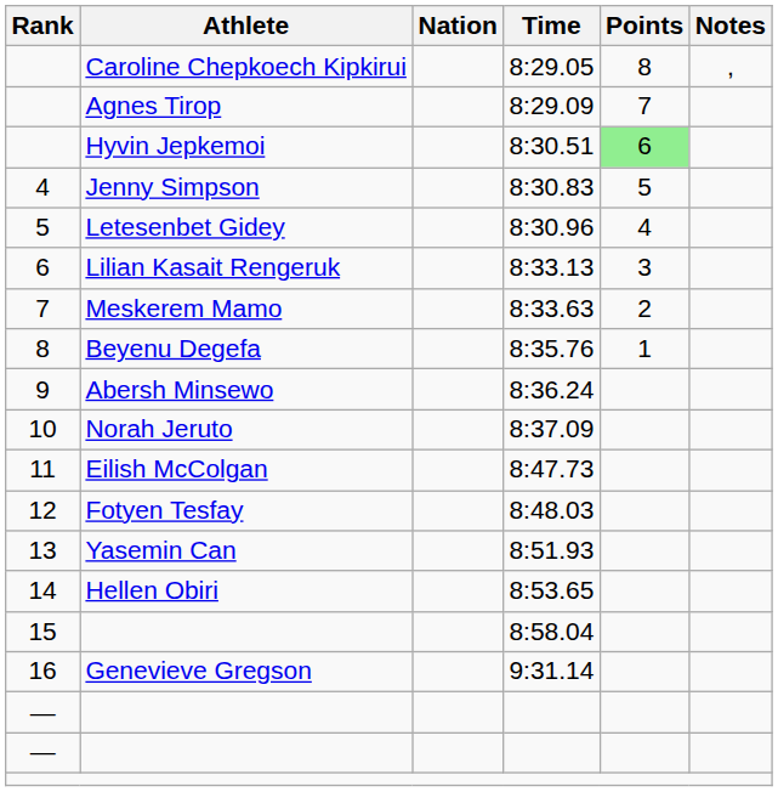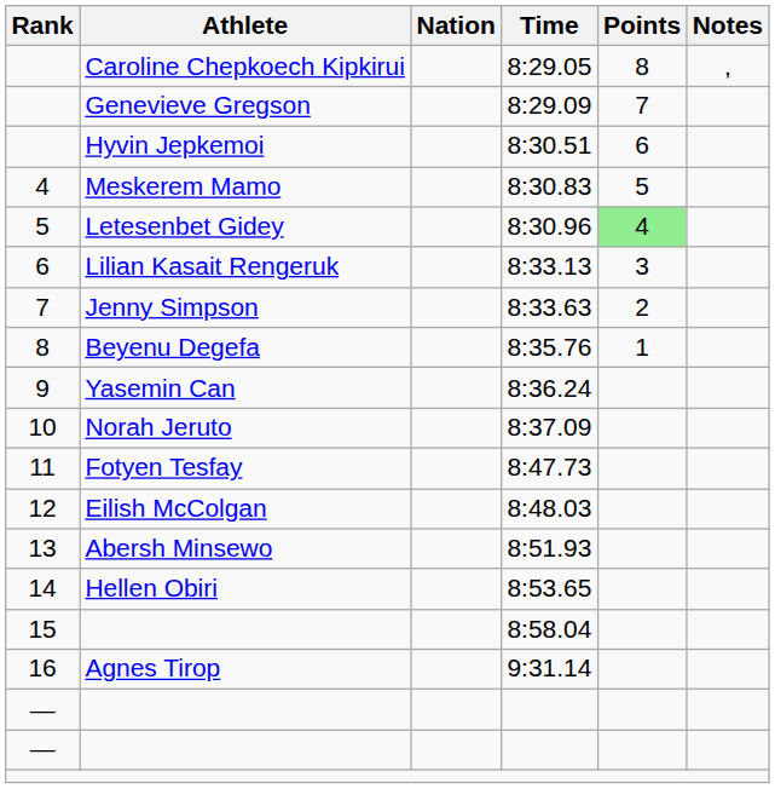 <table class="wikitable sortable" style="text-align:center;">
 <tr>
 <th scope="col" style="width: 10px;">Rank</th>
 <th scope="col">Athlete</th>
 <th scope="col">Nation</th>
 <th scope="col">Time</th>
 <th scope="col">Points</th>
 <th scope="col">Notes</th>
 </tr>
 <tr>
 <td></td>
 <td align=left><a href='#'>Caroline Chepkoech Kipkirui</a></td>
 <td align=left></td>
 <td>8:29.05</td>
 <td>8</td>
 <td>, </td>
 </tr>
 <tr>
 <td></td>
-<td align=left><a href='#'>Agnes Tirop</a></td>
+<td align=left><a href='#'>Genevieve Gregson</a></td>
 <td align=left></td>
 <td>8:29.09</td>
 <td>7</td>
 <td></td>
 </tr>
 <tr>
 <td></td>
 <td align=left><a href='#'>Hyvin Jepkemoi</a></td>
 <td align=left></td>
 <td>8:30.51</td>
-<td style="background: lightgreen;">6</td>
+<td>6</td>
 <td></td>
 </tr>
 <tr>
 <td>4</td>
-<td align=left><a href='#'>Jenny Simpson</a></td>
+<td align=left><a href='#'>Meskerem Mamo</a></td>
 <td align=left></td>
 <td>8:30.83</td>
 <td>5</td>
 <td></td>
 </tr>
 <tr>
 <td>5</td>
 <td align=left><a href='#'>Letesenbet Gidey</a></td>
 <td align=left></td>
 <td>8:30.96</td>
-<td>4</td>
+<td style="background: lightgreen;">4</td>
 <td></td>
 </tr>
 <tr>
 <td>6</td>
 <td align=left><a href='#'>Lilian Kasait Rengeruk</a></td>
 <td align=left></td>
 <td>8:33.13</td>
 <td>3</td>
 <td></td>
 </tr>
 <tr>
 <td>7</td>
-<td align=left><a href='#'>Meskerem Mamo</a></td>
+<td align=left><a href='#'>Jenny Simpson</a></td>
 <td align=left></td>
 <td>8:33.63</td>
 <td>2</td>
 <td></td>
 </tr>
 <tr>
 <td>8</td>
 <td align=left><a href='#'>Beyenu Degefa</a></td>
 <td align=left></td>
 <td>8:35.76</td>
 <td>1</td>
 <td></td>
 </tr>
 <tr>
 <td>9</td>
-<td align=left><a href='#'>Abersh Minsewo</a></td>
+<td align=left><a href='#'>Yasemin Can</a></td>
 <td align=left></td>
 <td>8:36.24</td>
 <td></td>
 <td></td>
 </tr>
 <tr>
 <td>10</td>
 <td align=left><a href='#'>Norah Jeruto</a></td>
 <td align=left></td>
 <td>8:37.09</td>
 <td></td>
 <td></td>
 </tr>
 <tr>
 <td>11</td>
-<td align=left><a href='#'>Eilish McColgan</a></td>
+<td align=left><a href='#'>Fotyen Tesfay</a></td>
 <td align=left></td>
 <td>8:47.73</td>
 <td></td>
 <td></td>
 </tr>
 <tr>
 <td>12</td>
-<td align=left><a href='#'>Fotyen Tesfay</a></td>
+<td align=left><a href='#'>Eilish McColgan</a></td>
 <td align=left></td>
 <td>8:48.03</td>
 <td></td>
 <td></td>
 </tr>
 <tr>
 <td>13</td>
-<td align=left><a href='#'>Yasemin Can</a></td>
+<td align=left><a href='#'>Abersh Minsewo</a></td>
 <td align=left></td>
 <td>8:51.93</td>
 <td></td>
 <td></td>
 </tr>
 <tr>
 <td>14</td>
 <td align=left><a href='#'>Hellen Obiri</a></td>
 <td align=left></td>
 <td>8:53.65</td>
 <td></td>
 <td></td>
 </tr>
 <tr>
 <td>15</td>
 <td align=left></td>
 <td align=left></td>
 <td>8:58.04</td>
 <td></td>
 <td></td>
 </tr>
 <tr>
 <td>16</td>
-<td align=left><a href='#'>Genevieve Gregson</a></td>
+<td align=left><a href='#'>Agnes Tirop</a></td>
 <td align=left></td>
 <td>9:31.14</td>
 <td></td>
 <td></td>
 </tr>
 <tr>
 <td>—</td>
 <td align=left></td>
 <td align=left></td>
 <td></td>
 <td></td>
 <td></td>
 </tr>
 <tr>
 <td>—</td>
 <td align=left></td>
 <td align=left></td>
 <td></td>
 <td></td>
 <td></td>
 </tr>
 <tr class="sortbottom">
 <td colspan=6></td>
 </tr>
 </table>
